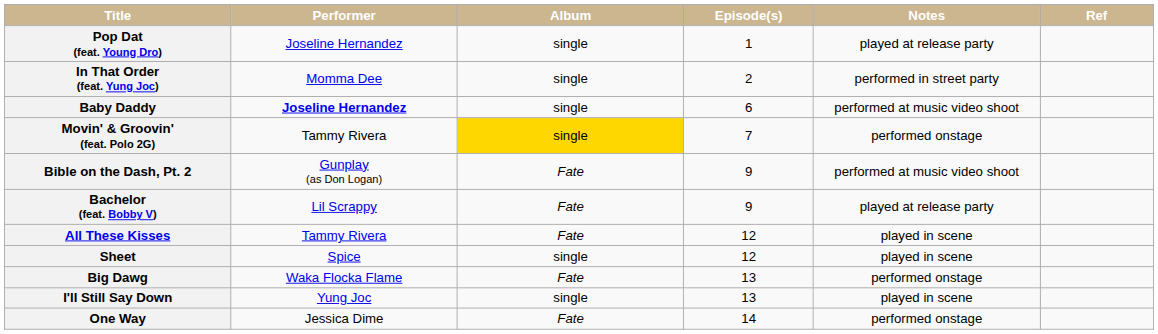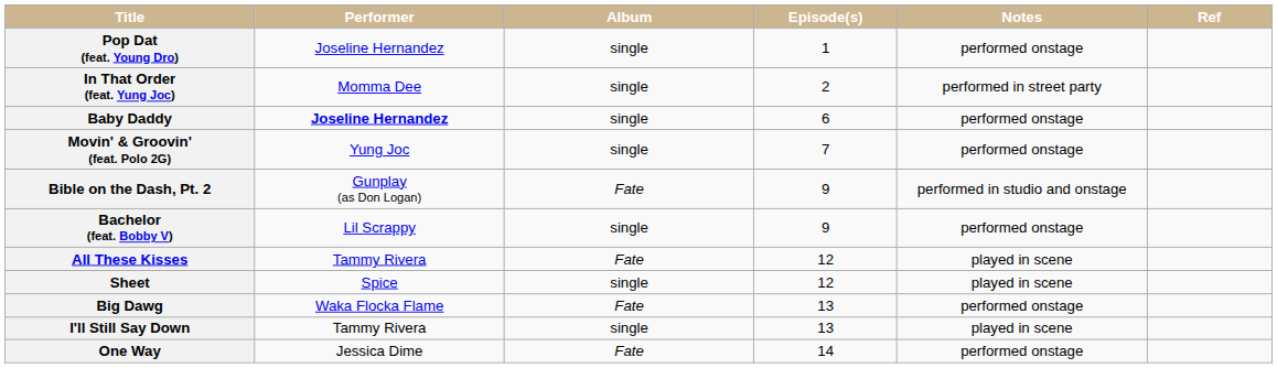 <table class="wikitable sortable" style="font-size:90%; text-align: center">
 <tr>
 <th scope="col"  style="background:#ccb68f; color:#fff; width:10%;">Title</th>
 <th scope="col"  style="background:#ccb68f; color:#fff; width:10%;">Performer</th>
 <th scope="col"  style="background:#ccb68f; color:#fff; width:10%;">Album</th>
 <th scope="col"  style="background:#ccb68f; color:#fff; width:5%;">Episode(s)</th>
 <th scope="col"  style="background:#ccb68f; color:#fff; width:10%;">Notes</th>
 <th scope="col"  style="background:#ccb68f; color:#fff; width:5%;">Ref</th>
 </tr>
 <tr>
 <th scope="row">Pop Dat <br><small>(feat. <a href='#'>Young Dro</a>)</small></th>
 <td><a href='#'>Joseline Hernandez</a></td>
 <td>single</td>
 <td>1</td>
-<td>played at release party</td>
+<td>performed onstage</td>
 <td></td>
 </tr>
 <tr>
 <th scope="row">In That Order <br><small>(feat. <a href='#'>Yung Joc</a>)</small></th>
 <td><a href='#'>Momma Dee</a></td>
 <td>single</td>
 <td>2</td>
 <td>performed in street party</td>
 <td style="text-align:center;"></td>
 </tr>
 <tr>
 <th scope="row">Baby Daddy</th>
 <td><strong><a href='#'>Joseline Hernandez</a></strong></td>
 <td>single</td>
 <td>6</td>
-<td>performed at music video shoot</td>
+<td>performed onstage</td>
 <td style="text-align:center;"></td>
 </tr>
 <tr>
 <th scope="row">Movin' & Groovin' <br><small>(feat. Polo 2G)</small></th>
-<td>Tammy Rivera</td>
-<td style="background: gold;">single</td>
+<td><a href='#'>Yung Joc</a></td>
+<td>single</td>
 <td>7</td>
 <td>performed onstage</td>
 <td style="text-align:center;"></td>
 </tr>
 <tr>
 <th scope="row">Bible on the Dash, Pt. 2</th>
 <td><a href='#'>Gunplay</a> <br><small>(as Don Logan)</small></td>
 <td><em>Fate</em></td>
 <td>9</td>
-<td>performed at music video shoot</td>
+<td>performed in studio and onstage</td>
 <td style="text-align:center;"></td>
 </tr>
 <tr>
 <th scope="row">Bachelor <br><small>(feat. <a href='#'>Bobby V</a>)</small></th>
 <td><a href='#'>Lil Scrappy</a></td>
-<td><em>Fate</em></td>
+<td>single</td>
 <td>9</td>
-<td>played at release party</td>
+<td>performed onstage</td>
 <td style="text-align:center;"></td>
 </tr>
 <tr>
 <th scope="row"><a href='#'>All These Kisses</a></th>
 <td><a href='#'>Tammy Rivera</a></td>
 <td><em>Fate</em></td>
 <td>12</td>
 <td>played in scene</td>
 <td style="text-align:center;"></td>
 </tr>
 <tr>
 <th scope="row">Sheet</th>
 <td><a href='#'>Spice</a></td>
 <td>single</td>
 <td>12</td>
 <td>played in scene</td>
 <td style="text-align:center;"></td>
 </tr>
 <tr>
 <th scope="row">Big Dawg</th>
 <td><a href='#'>Waka Flocka Flame</a></td>
 <td><em>Fate</em></td>
 <td>13</td>
 <td>performed onstage</td>
 <td style="text-align:center;"></td>
 </tr>
 <tr>
 <th scope="row">I'll Still Say Down</th>
-<td><a href='#'>Yung Joc</a></td>
+<td>Tammy Rivera</td>
 <td>single</td>
 <td>13</td>
 <td>played in scene</td>
 <td style="text-align:center;"></td>
 </tr>
 <tr>
 <th scope="row">One Way</th>
 <td>Jessica Dime</td>
 <td><em>Fate</em></td>
 <td>14</td>
 <td>performed onstage</td>
 <td style="text-align:center;"></td>
 </tr>
 </table>
